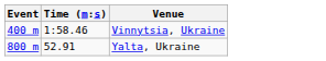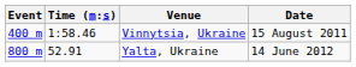 <table class="wikitable">
 <tr>
 <th>Event</th>
 <th>Time (<a href='#'>m</a>:<a href='#'>s</a>)</th>
 <th>Venue</th>
+<th>Date</th>
 </tr>
 <tr>
 <td><a href='#'>400 m</a></td>
 <td>1:58.46</td>
 <td><a href='#'>Vinnytsia</a>, <a href='#'>Ukraine</a></td>
+<td>15 August 2011</td>
 </tr>
 <tr>
 <td><a href='#'>800 m</a></td>
 <td>52.91</td>
 <td><a href='#'>Yalta</a>, Ukraine</td>
+<td>14 June 2012</td>
 </tr>
 </table>
